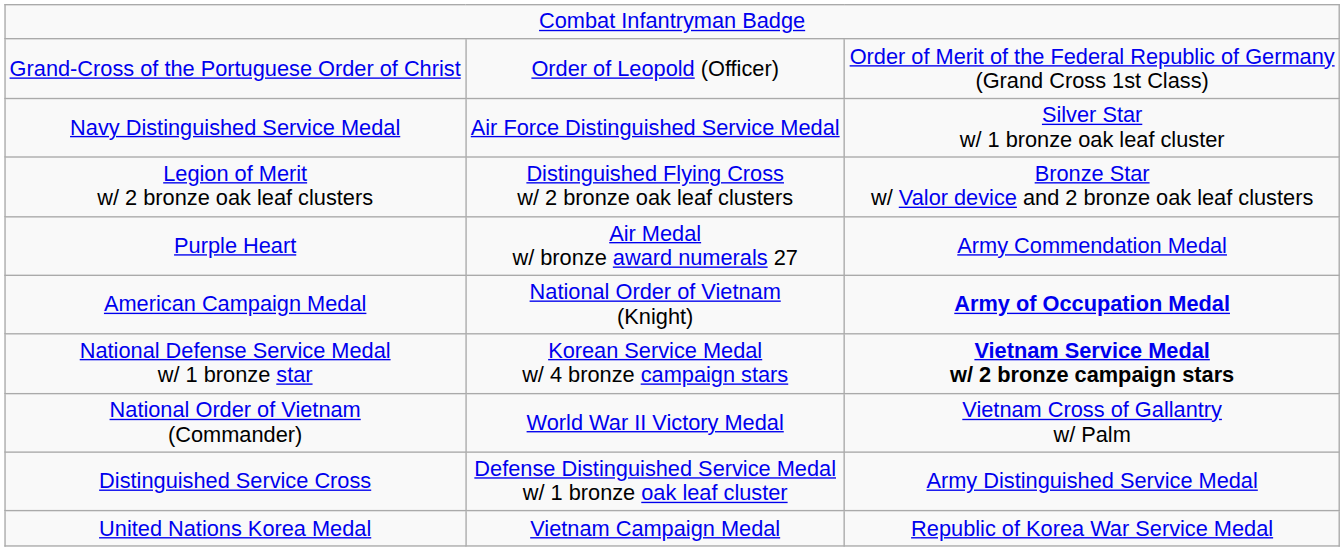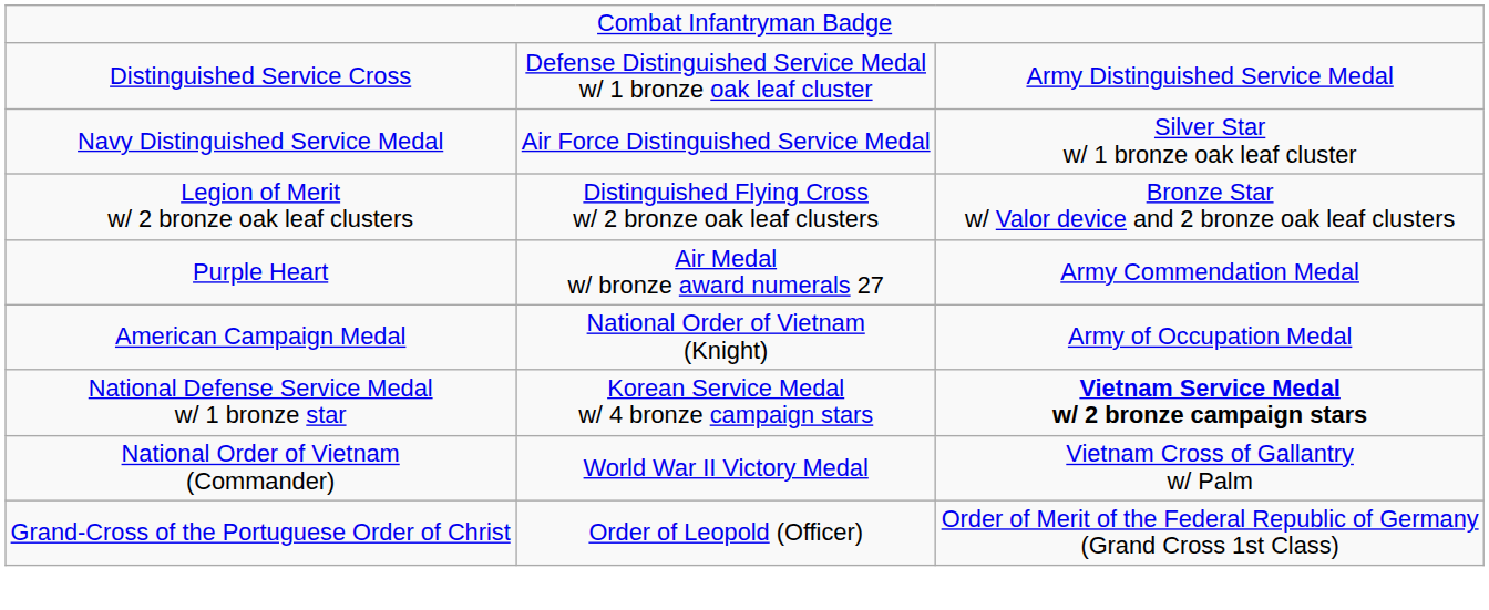 <table class="wikitable" style="margin:1em auto; text-align:center;">
 <tr>
 <td colspan="3"><a href='#'>Combat Infantryman Badge</a></td>
 </tr>
 <tr>
-<td><a href='#'>Grand-Cross of the Portuguese Order of Christ</a></td>
-<td><a href='#'>Order of Leopold</a> (Officer)</td>
-<td><a href='#'>Order of Merit of the Federal Republic of Germany</a> <br>(Grand Cross 1st Class)</td>
+<td><a href='#'>Distinguished Service Cross</a></td>
+<td><a href='#'>Defense Distinguished Service Medal</a><br>w/ 1 bronze <a href='#'>oak leaf cluster</a></td>
+<td><a href='#'>Army Distinguished Service Medal</a></td>
 </tr>
 <tr>
 <td><a href='#'>Navy Distinguished Service Medal</a></td>
 <td><a href='#'>Air Force Distinguished Service Medal</a></td>
 <td><a href='#'>Silver Star</a><br>w/ 1 bronze oak leaf cluster</td>
 </tr>
 <tr>
 <td><a href='#'>Legion of Merit</a><br>w/ 2 bronze oak leaf clusters</td>
 <td><a href='#'>Distinguished Flying Cross</a><br>w/ 2 bronze oak leaf clusters</td>
 <td><a href='#'>Bronze Star</a><br>w/ <a href='#'>Valor device</a> and 2 bronze oak leaf clusters</td>
 </tr>
 <tr>
 <td><a href='#'>Purple Heart</a></td>
 <td><a href='#'>Air Medal</a><br>w/ bronze <a href='#'>award numerals</a> 27</td>
 <td><a href='#'>Army Commendation Medal</a></td>
 </tr>
 <tr>
 <td><a href='#'>American Campaign Medal</a></td>
 <td><a href='#'>National Order of Vietnam</a><br>(Knight)</td>
-<td><strong><a href='#'>Army of Occupation Medal</a></strong></td>
+<td><a href='#'>Army of Occupation Medal</a></td>
 </tr>
 <tr>
 <td><a href='#'>National Defense Service Medal</a><br>w/ 1 bronze <a href='#'>star</a></td>
 <td><a href='#'>Korean Service Medal</a><br>w/ 4 bronze <a href='#'>campaign stars</a></td>
 <td><strong><a href='#'>Vietnam Service Medal</a><br>w/ 2 bronze campaign stars</strong></td>
 </tr>
 <tr>
 <td><a href='#'>National Order of Vietnam</a><br>(Commander)</td>
 <td><a href='#'>World War II Victory Medal</a></td>
 <td><a href='#'>Vietnam Cross of Gallantry</a><br>w/ Palm</td>
 </tr>
 <tr>
-<td><a href='#'>Distinguished Service Cross</a></td>
-<td><a href='#'>Defense Distinguished Service Medal</a><br>w/ 1 bronze <a href='#'>oak leaf cluster</a></td>
-<td><a href='#'>Army Distinguished Service Medal</a></td>
-</tr>
-<tr>
-<td><a href='#'>United Nations Korea Medal</a></td>
-<td><a href='#'>Vietnam Campaign Medal</a></td>
-<td><a href='#'>Republic of Korea War Service Medal</a></td>
+<td><a href='#'>Grand-Cross of the Portuguese Order of Christ</a></td>
+<td><a href='#'>Order of Leopold</a> (Officer)</td>
+<td><a href='#'>Order of Merit of the Federal Republic of Germany</a> <br>(Grand Cross 1st Class)</td>
 </tr>
 </table>
